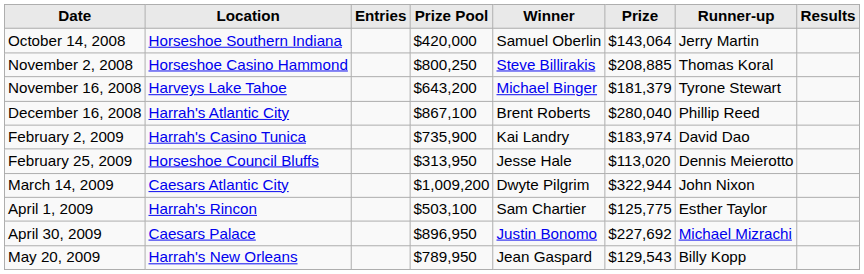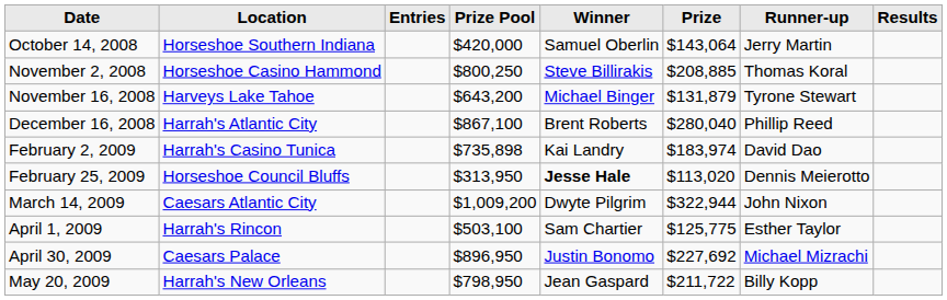 <table class="wikitable">
 <tr>
 <th style="background: #E9E9E9;">Date</th>
 <th style="background: #E9E9E9;">Location</th>
 <th style="background: #E9E9E9;">Entries</th>
 <th style="background: #E9E9E9;">Prize Pool</th>
 <th style="background: #E9E9E9;">Winner</th>
 <th style="background: #E9E9E9;">Prize</th>
 <th style="background: #E9E9E9;">Runner-up</th>
 <th style="background: #E9E9E9;">Results</th>
 </tr>
 <tr>
 <td>October 14, 2008</td>
 <td><a href='#'>Horseshoe Southern Indiana</a></td>
 <td></td>
 <td>$420,000</td>
 <td> Samuel Oberlin</td>
 <td>$143,064</td>
 <td> Jerry Martin</td>
 <td></td>
 </tr>
 <tr>
 <td>November 2, 2008</td>
 <td><a href='#'>Horseshoe Casino Hammond</a></td>
 <td></td>
 <td>$800,250</td>
 <td> <a href='#'>Steve Billirakis</a></td>
 <td>$208,885</td>
 <td> Thomas Koral</td>
 <td></td>
 </tr>
 <tr>
 <td>November 16, 2008</td>
 <td><a href='#'>Harveys Lake Tahoe</a></td>
 <td></td>
 <td>$643,200</td>
 <td> <a href='#'>Michael Binger</a></td>
-<td>$181,379</td>
+<td>$131,879</td>
 <td> Tyrone Stewart</td>
 <td></td>
 </tr>
 <tr>
 <td>December 16, 2008</td>
 <td><a href='#'>Harrah's Atlantic City</a></td>
 <td></td>
 <td>$867,100</td>
 <td> Brent Roberts</td>
 <td>$280,040</td>
 <td> Phillip Reed</td>
 <td></td>
 </tr>
 <tr>
 <td>February 2, 2009</td>
 <td><a href='#'>Harrah's Casino Tunica</a></td>
 <td></td>
-<td>$735,900</td>
+<td>$735,898</td>
 <td> Kai Landry</td>
 <td>$183,974</td>
 <td> David Dao</td>
 <td></td>
 </tr>
 <tr>
 <td>February 25, 2009</td>
 <td><a href='#'>Horseshoe Council Bluffs</a></td>
 <td></td>
 <td>$313,950</td>
-<td> Jesse Hale</td>
+<td><strong> Jesse Hale</strong></td>
 <td>$113,020</td>
 <td> Dennis Meierotto</td>
 <td></td>
 </tr>
 <tr>
 <td>March 14, 2009</td>
 <td><a href='#'>Caesars Atlantic City</a></td>
 <td></td>
 <td>$1,009,200</td>
 <td> Dwyte Pilgrim</td>
 <td>$322,944</td>
 <td> John Nixon</td>
 <td></td>
 </tr>
 <tr>
 <td>April 1, 2009</td>
 <td><a href='#'>Harrah's Rincon</a></td>
 <td></td>
 <td>$503,100</td>
 <td> Sam Chartier</td>
 <td>$125,775</td>
 <td> Esther Taylor</td>
 <td></td>
 </tr>
 <tr>
 <td>April 30, 2009</td>
 <td><a href='#'>Caesars Palace</a></td>
 <td></td>
 <td>$896,950</td>
 <td> <a href='#'>Justin Bonomo</a></td>
 <td>$227,692</td>
 <td> <a href='#'>Michael Mizrachi</a></td>
 <td></td>
 </tr>
 <tr>
 <td>May 20, 2009</td>
 <td><a href='#'>Harrah's New Orleans</a></td>
 <td></td>
-<td>$789,950</td>
+<td>$798,950</td>
 <td> Jean Gaspard</td>
-<td>$129,543</td>
+<td>$211,722</td>
 <td> Billy Kopp</td>
 <td></td>
 </tr>
 </table>
